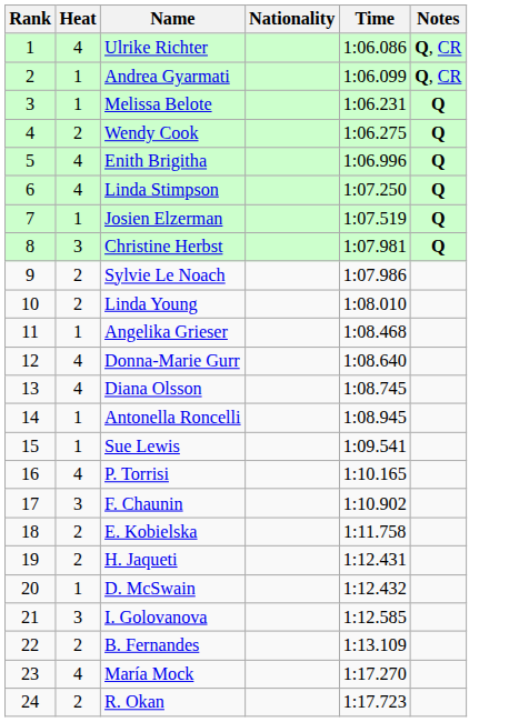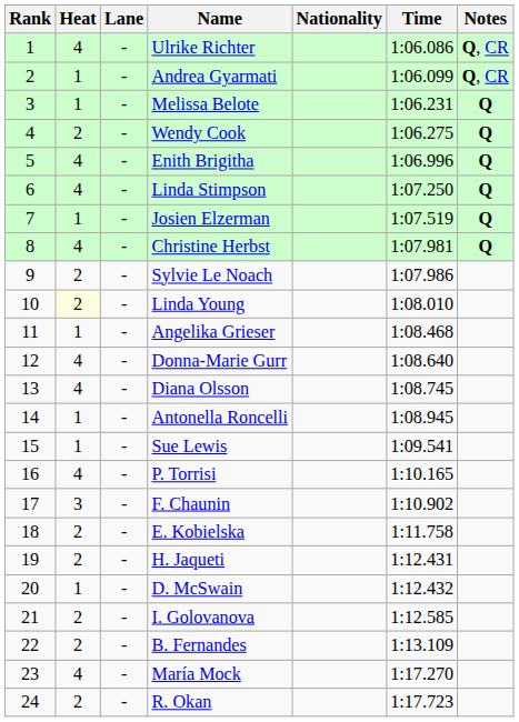 <table class="wikitable sortable" style="text-align:center">
 <tr>
 <th>Rank</th>
 <th>Heat</th>
+<th>Lane</th>
 <th>Name</th>
 <th>Nationality</th>
 <th>Time</th>
 <th>Notes</th>
 </tr>
 <tr bgcolor=ccffcc>
 <td>1</td>
 <td>4</td>
+<td>-</td>
 <td align=left><a href='#'>Ulrike Richter</a></td>
 <td align=left></td>
 <td>1:06.086</td>
 <td><strong>Q</strong>, <a href='#'>CR</a></td>
 </tr>
 <tr bgcolor=ccffcc>
 <td>2</td>
 <td>1</td>
+<td>-</td>
 <td align=left><a href='#'>Andrea Gyarmati</a></td>
 <td align=left></td>
 <td>1:06.099</td>
 <td><strong>Q</strong>, <a href='#'>CR</a></td>
 </tr>
 <tr bgcolor=ccffcc>
 <td>3</td>
 <td>1</td>
+<td>-</td>
 <td align=left><a href='#'>Melissa Belote</a></td>
 <td align=left></td>
 <td>1:06.231</td>
 <td><strong>Q</strong></td>
 </tr>
 <tr bgcolor=ccffcc>
 <td>4</td>
 <td>2</td>
+<td>-</td>
 <td align=left><a href='#'>Wendy Cook</a></td>
 <td align=left></td>
 <td>1:06.275</td>
 <td><strong>Q</strong></td>
 </tr>
 <tr bgcolor=ccffcc>
 <td>5</td>
 <td>4</td>
+<td>-</td>
 <td align=left><a href='#'>Enith Brigitha</a></td>
 <td align=left></td>
 <td>1:06.996</td>
 <td><strong>Q</strong></td>
 </tr>
 <tr bgcolor=ccffcc>
 <td>6</td>
 <td>4</td>
+<td>-</td>
 <td align=left><a href='#'>Linda Stimpson</a></td>
 <td align=left></td>
 <td>1:07.250</td>
 <td><strong>Q</strong></td>
 </tr>
 <tr bgcolor=ccffcc>
 <td>7</td>
 <td>1</td>
+<td>-</td>
 <td align=left><a href='#'>Josien Elzerman</a></td>
 <td align=left></td>
 <td>1:07.519</td>
 <td><strong>Q</strong></td>
 </tr>
 <tr bgcolor=ccffcc>
 <td>8</td>
-<td>3</td>
+<td>4</td>
+<td>-</td>
 <td align=left><a href='#'>Christine Herbst</a></td>
 <td align=left></td>
 <td>1:07.981</td>
 <td><strong>Q</strong></td>
 </tr>
 <tr>
 <td>9</td>
 <td>2</td>
+<td>-</td>
 <td align=left><a href='#'>Sylvie Le Noach</a></td>
 <td align=left></td>
 <td>1:07.986</td>
 <td></td>
 </tr>
 <tr>
 <td>10</td>
-<td>2</td>
+<td style="background: lightyellow;">2</td>
+<td>-</td>
 <td align=left><a href='#'>Linda Young</a></td>
 <td align=left></td>
 <td>1:08.010</td>
 <td></td>
 </tr>
 <tr>
 <td>11</td>
 <td>1</td>
+<td>-</td>
 <td align=left><a href='#'>Angelika Grieser</a></td>
 <td align=left></td>
 <td>1:08.468</td>
 <td></td>
 </tr>
 <tr>
 <td>12</td>
 <td>4</td>
+<td>-</td>
 <td align=left><a href='#'>Donna-Marie Gurr</a></td>
 <td align=left></td>
 <td>1:08.640</td>
 <td></td>
 </tr>
 <tr>
 <td>13</td>
 <td>4</td>
+<td>-</td>
 <td align=left><a href='#'>Diana Olsson</a></td>
 <td align=left></td>
 <td>1:08.745</td>
 <td></td>
 </tr>
 <tr>
 <td>14</td>
 <td>1</td>
+<td>-</td>
 <td align=left><a href='#'>Antonella Roncelli</a></td>
 <td align=left></td>
 <td>1:08.945</td>
 <td></td>
 </tr>
 <tr>
 <td>15</td>
 <td>1</td>
+<td>-</td>
 <td align=left><a href='#'>Sue Lewis</a></td>
 <td align=left></td>
 <td>1:09.541</td>
 <td></td>
 </tr>
 <tr>
 <td>16</td>
 <td>4</td>
+<td>-</td>
 <td align=left><a href='#'>P. Torrisi</a></td>
 <td align=left></td>
 <td>1:10.165</td>
 <td></td>
 </tr>
 <tr>
 <td>17</td>
 <td>3</td>
+<td>-</td>
 <td align=left><a href='#'>F. Chaunin</a></td>
 <td align=left></td>
 <td>1:10.902</td>
 <td></td>
 </tr>
 <tr>
 <td>18</td>
 <td>2</td>
+<td>-</td>
 <td align=left><a href='#'>E. Kobielska</a></td>
 <td align=left></td>
 <td>1:11.758</td>
 <td></td>
 </tr>
 <tr>
 <td>19</td>
 <td>2</td>
+<td>-</td>
 <td align=left><a href='#'>H. Jaqueti</a></td>
 <td align=left></td>
 <td>1:12.431</td>
 <td></td>
 </tr>
 <tr>
 <td>20</td>
 <td>1</td>
+<td>-</td>
 <td align=left><a href='#'>D. McSwain</a></td>
 <td align=left></td>
 <td>1:12.432</td>
 <td></td>
 </tr>
 <tr>
 <td>21</td>
-<td>3</td>
+<td>2</td>
+<td>-</td>
 <td align=left><a href='#'>I. Golovanova</a></td>
 <td align=left></td>
 <td>1:12.585</td>
 <td></td>
 </tr>
 <tr>
 <td>22</td>
 <td>2</td>
+<td>-</td>
 <td align=left><a href='#'>B. Fernandes</a></td>
 <td align=left></td>
 <td>1:13.109</td>
 <td></td>
 </tr>
 <tr>
 <td>23</td>
 <td>4</td>
+<td>-</td>
 <td align=left><a href='#'>María Mock</a></td>
 <td align=left></td>
 <td>1:17.270</td>
 <td></td>
 </tr>
 <tr>
 <td>24</td>
 <td>2</td>
+<td>-</td>
 <td align=left><a href='#'>R. Okan</a></td>
 <td align=left></td>
 <td>1:17.723</td>
 <td></td>
 </tr>
 </table>
